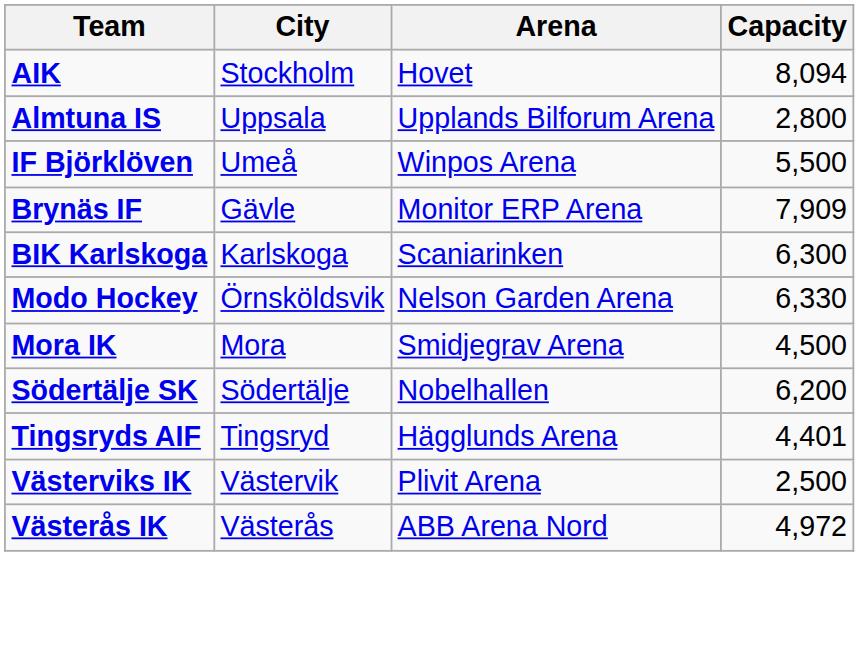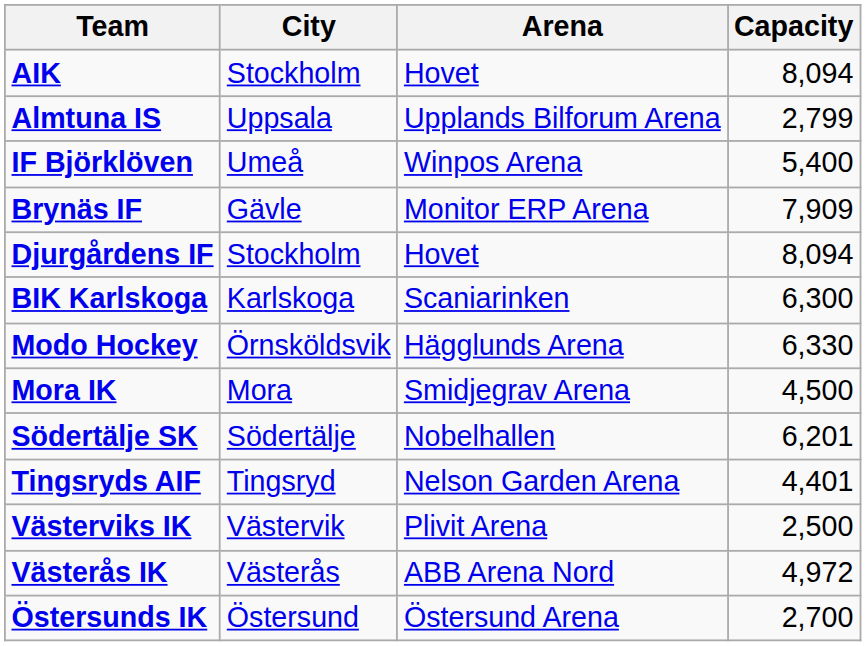 <table class="wikitable sortable">
 <tr>
 <th>Team</th>
 <th>City</th>
 <th>Arena</th>
 <th>Capacity</th>
 </tr>
 <tr>
 <td><strong><a href='#'>AIK</a></strong></td>
 <td><a href='#'>Stockholm</a></td>
 <td><a href='#'>Hovet</a></td>
 <td style="text-align:right;">8,094</td>
 </tr>
 <tr>
 <td><strong><a href='#'>Almtuna IS</a></strong></td>
 <td><a href='#'>Uppsala</a></td>
 <td><a href='#'>Upplands Bilforum Arena</a></td>
-<td style="text-align:right;">2,800</td>
+<td style="text-align:right;">2,799</td>
 </tr>
 <tr>
 <td><strong><a href='#'>IF Björklöven</a></strong></td>
 <td><a href='#'>Umeå</a></td>
 <td><a href='#'>Winpos Arena</a></td>
-<td style="text-align:right;">5,500</td>
+<td style="text-align:right;">5,400</td>
 </tr>
 <tr>
 <td><strong><a href='#'>Brynäs IF</a></strong></td>
 <td><a href='#'>Gävle</a></td>
 <td><a href='#'>Monitor ERP Arena</a></td>
 <td style="text-align:right;">7,909</td>
+</tr>
+<tr>
+<td><strong><a href='#'>Djurgårdens IF</a></strong></td>
+<td><a href='#'>Stockholm</a></td>
+<td><a href='#'>Hovet</a></td>
+<td style="text-align:right;">8,094</td>
 </tr>
 <tr>
 <td><strong><a href='#'>BIK Karlskoga</a></strong></td>
 <td><a href='#'>Karlskoga</a></td>
 <td><a href='#'>Scaniarinken</a></td>
 <td style="text-align:right;">6,300</td>
 </tr>
 <tr>
 <td><strong><a href='#'>Modo Hockey</a></strong></td>
 <td><a href='#'>Örnsköldsvik</a></td>
-<td><a href='#'>Nelson Garden Arena</a></td>
+<td><a href='#'>Hägglunds Arena</a></td>
 <td style="text-align:right;">6,330</td>
 </tr>
 <tr>
 <td><strong><a href='#'>Mora IK</a></strong></td>
 <td><a href='#'>Mora</a></td>
 <td><a href='#'>Smidjegrav Arena</a></td>
 <td style="text-align:right;">4,500</td>
 </tr>
 <tr>
 <td><strong><a href='#'>Södertälje SK</a></strong></td>
 <td><a href='#'>Södertälje</a></td>
 <td><a href='#'>Nobelhallen</a></td>
-<td style="text-align:right;">6,200</td>
+<td style="text-align:right;">6,201</td>
 </tr>
 <tr>
 <td><strong><a href='#'>Tingsryds AIF</a></strong></td>
 <td><a href='#'>Tingsryd</a></td>
-<td><a href='#'>Hägglunds Arena</a></td>
+<td><a href='#'>Nelson Garden Arena</a></td>
 <td style="text-align:right;">4,401</td>
 </tr>
 <tr>
 <td><strong><a href='#'>Västerviks IK</a></strong></td>
 <td><a href='#'>Västervik</a></td>
 <td><a href='#'>Plivit Arena</a></td>
 <td style="text-align:right;">2,500</td>
 </tr>
 <tr>
 <td><strong><a href='#'>Västerås IK</a></strong></td>
 <td><a href='#'>Västerås</a></td>
 <td><a href='#'>ABB Arena Nord</a></td>
 <td style="text-align:right;">4,972</td>
 </tr>
+<tr>
+<td><strong><a href='#'>Östersunds IK</a></strong></td>
+<td><a href='#'>Östersund</a></td>
+<td><a href='#'>Östersund Arena</a></td>
+<td style="text-align:right;">2,700</td>
+</tr>
 </table>
